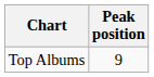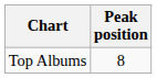 <table class="wikitable">
 <tr>
 <th align="left">Chart</th>
 <th style="text-align:center;">Peak<br>position</th>
 </tr>
 <tr>
 <td style="text-align:left;">Top Albums</td>
-<td style="text-align:center;">9</td>
+<td style="text-align:center;">8</td>
 </tr>
 </table>
